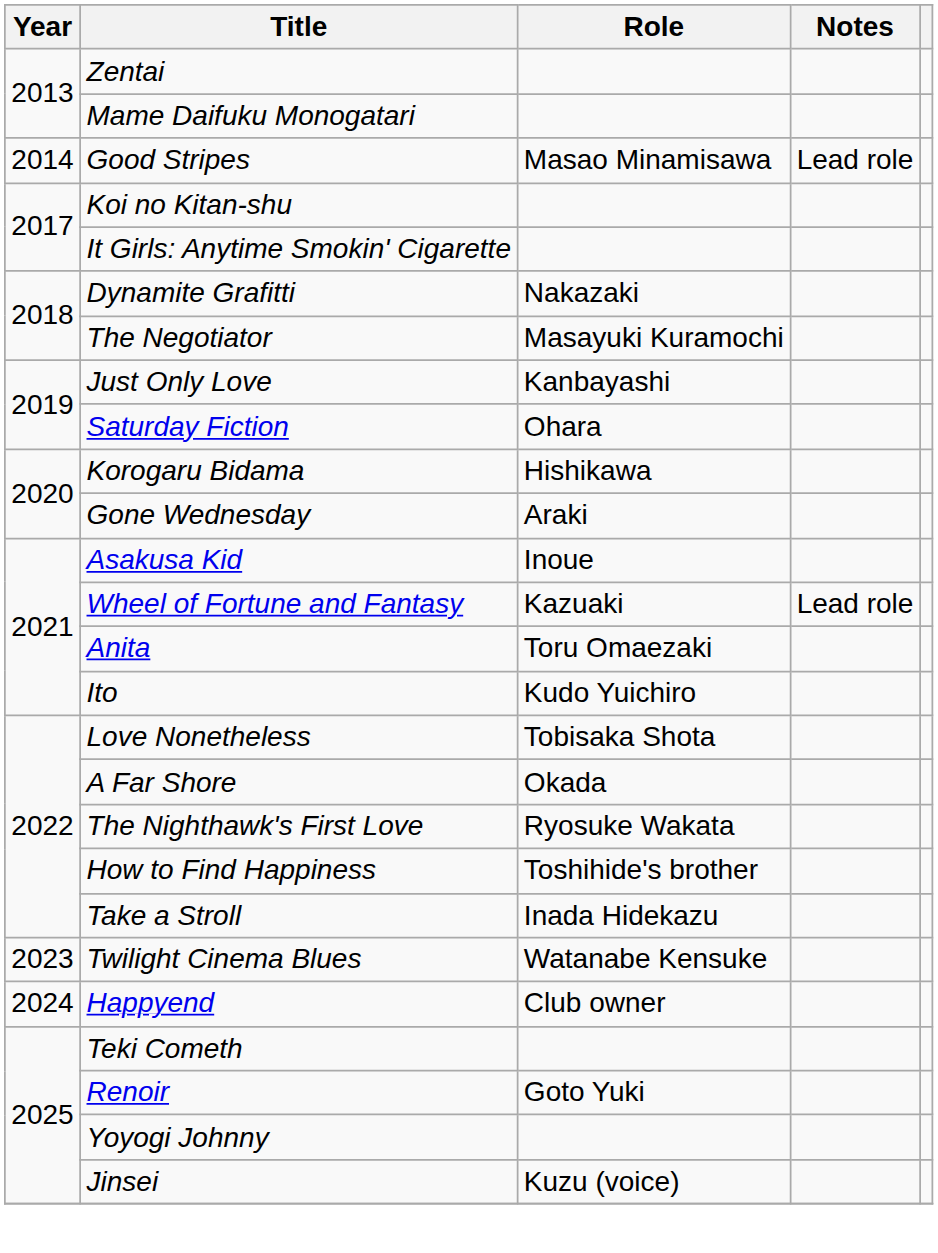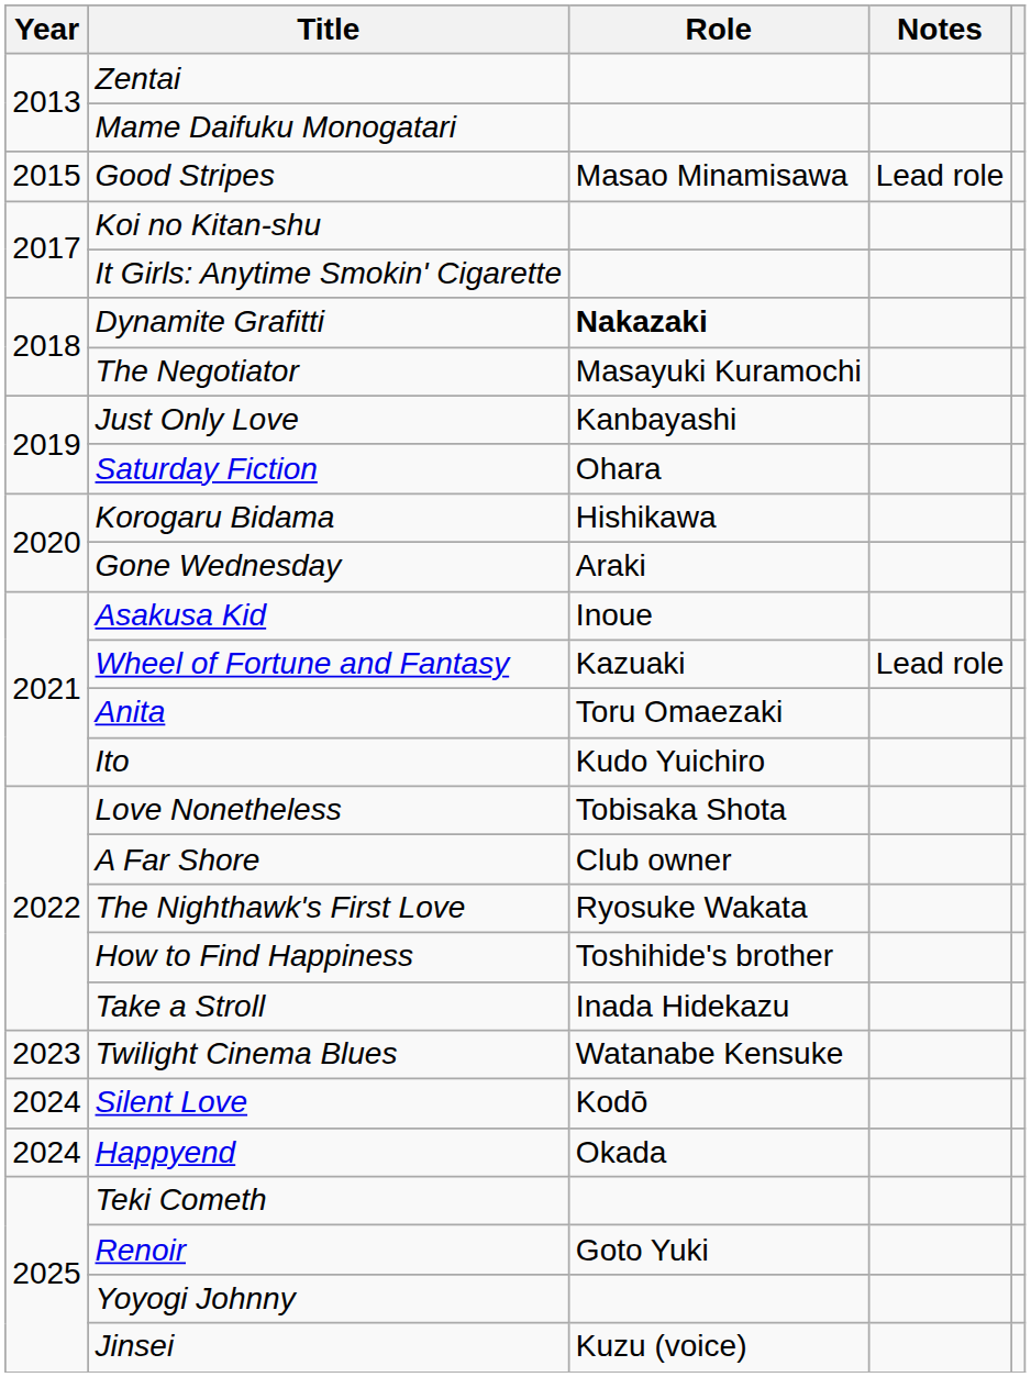 <table class="wikitable sortable">
 <tr>
 <th>Year</th>
 <th>Title</th>
 <th>Role</th>
 <th class="unsortable">Notes</th>
 <th class="unsortable"></th>
 </tr>
 <tr>
 <td rowspan=2>2013</td>
 <td><em>Zentai</em></td>
 <td></td>
 <td></td>
 <td></td>
 </tr>
 <tr>
 <td><em>Mame Daifuku Monogatari</em></td>
 <td></td>
 <td></td>
 <td></td>
 </tr>
 <tr>
-<td>2014</td>
+<td>2015</td>
 <td><em>Good Stripes</em></td>
 <td>Masao Minamisawa</td>
 <td>Lead role</td>
 <td></td>
 </tr>
 <tr>
 <td rowspan=2>2017</td>
 <td><em>Koi no Kitan-shu</em></td>
 <td></td>
 <td></td>
 <td></td>
 </tr>
 <tr>
 <td><em>It Girls: Anytime Smokin' Cigarette</em></td>
 <td></td>
 <td></td>
 <td></td>
 </tr>
 <tr>
 <td rowspan=2>2018</td>
 <td><em>Dynamite Grafitti</em></td>
-<td>Nakazaki</td>
+<td><strong>Nakazaki</strong></td>
 <td></td>
 <td></td>
 </tr>
 <tr>
 <td><em>The Negotiator</em></td>
 <td>Masayuki Kuramochi</td>
 <td></td>
 <td></td>
 </tr>
 <tr>
 <td rowspan=2>2019</td>
 <td><em>Just Only Love</em></td>
 <td>Kanbayashi</td>
 <td></td>
 <td></td>
 </tr>
 <tr>
 <td><em><a href='#'>Saturday Fiction</a></em></td>
 <td>Ohara</td>
 <td></td>
 <td></td>
 </tr>
 <tr>
 <td rowspan=2>2020</td>
 <td><em>Korogaru Bidama</em></td>
 <td>Hishikawa</td>
 <td></td>
 <td></td>
 </tr>
 <tr>
 <td><em>Gone Wednesday</em></td>
 <td>Araki</td>
 <td></td>
 <td></td>
 </tr>
 <tr>
 <td rowspan=4>2021</td>
 <td><em><a href='#'>Asakusa Kid</a></em></td>
 <td>Inoue</td>
 <td></td>
 <td></td>
 </tr>
 <tr>
 <td><em><a href='#'>Wheel of Fortune and Fantasy</a></em></td>
 <td>Kazuaki</td>
 <td>Lead role</td>
 <td></td>
 </tr>
 <tr>
 <td><em><a href='#'>Anita</a></em></td>
 <td>Toru Omaezaki</td>
 <td></td>
 <td></td>
 </tr>
 <tr>
 <td><em>Ito</em></td>
 <td>Kudo Yuichiro</td>
 <td></td>
 <td></td>
 </tr>
 <tr>
 <td rowspan=5>2022</td>
 <td><em>Love Nonetheless</em></td>
 <td>Tobisaka Shota</td>
 <td></td>
 <td></td>
 </tr>
 <tr>
 <td><em>A Far Shore</em></td>
-<td>Okada</td>
+<td>Club owner</td>
 <td></td>
 <td></td>
 </tr>
 <tr>
 <td><em>The Nighthawk's First Love</em></td>
 <td>Ryosuke Wakata</td>
 <td></td>
 <td></td>
 </tr>
 <tr>
 <td><em>How to Find Happiness</em></td>
 <td>Toshihide's brother</td>
 <td></td>
 <td></td>
 </tr>
 <tr>
 <td><em>Take a Stroll</em></td>
 <td>Inada Hidekazu</td>
 <td></td>
 <td></td>
 </tr>
 <tr>
 <td>2023</td>
 <td><em>Twilight Cinema Blues</em></td>
 <td>Watanabe Kensuke</td>
 <td></td>
 <td></td>
 </tr>
 <tr>
 <td>2024</td>
+<td><em><a href='#'>Silent Love</a></em></td>
+<td>Kodō</td>
+<td></td>
+<td></td>
+</tr>
+<tr>
+<td>2024</td>
 <td><em><a href='#'>Happyend</a></em></td>
-<td>Club owner</td>
+<td>Okada</td>
 <td></td>
 <td></td>
 </tr>
 <tr>
 <td rowspan=4>2025</td>
 <td><em>Teki Cometh</em></td>
 <td></td>
 <td></td>
 <td></td>
 </tr>
 <tr>
 <td><em><a href='#'>Renoir</a></em></td>
 <td>Goto Yuki</td>
 <td></td>
 <td></td>
 </tr>
 <tr>
 <td><em>Yoyogi Johnny</em></td>
 <td></td>
 <td></td>
 <td></td>
 </tr>
 <tr>
 <td><em>Jinsei</em></td>
 <td>Kuzu (voice)</td>
 <td></td>
 <td></td>
 </tr>
 <tr>
 </tr>
 </table>
